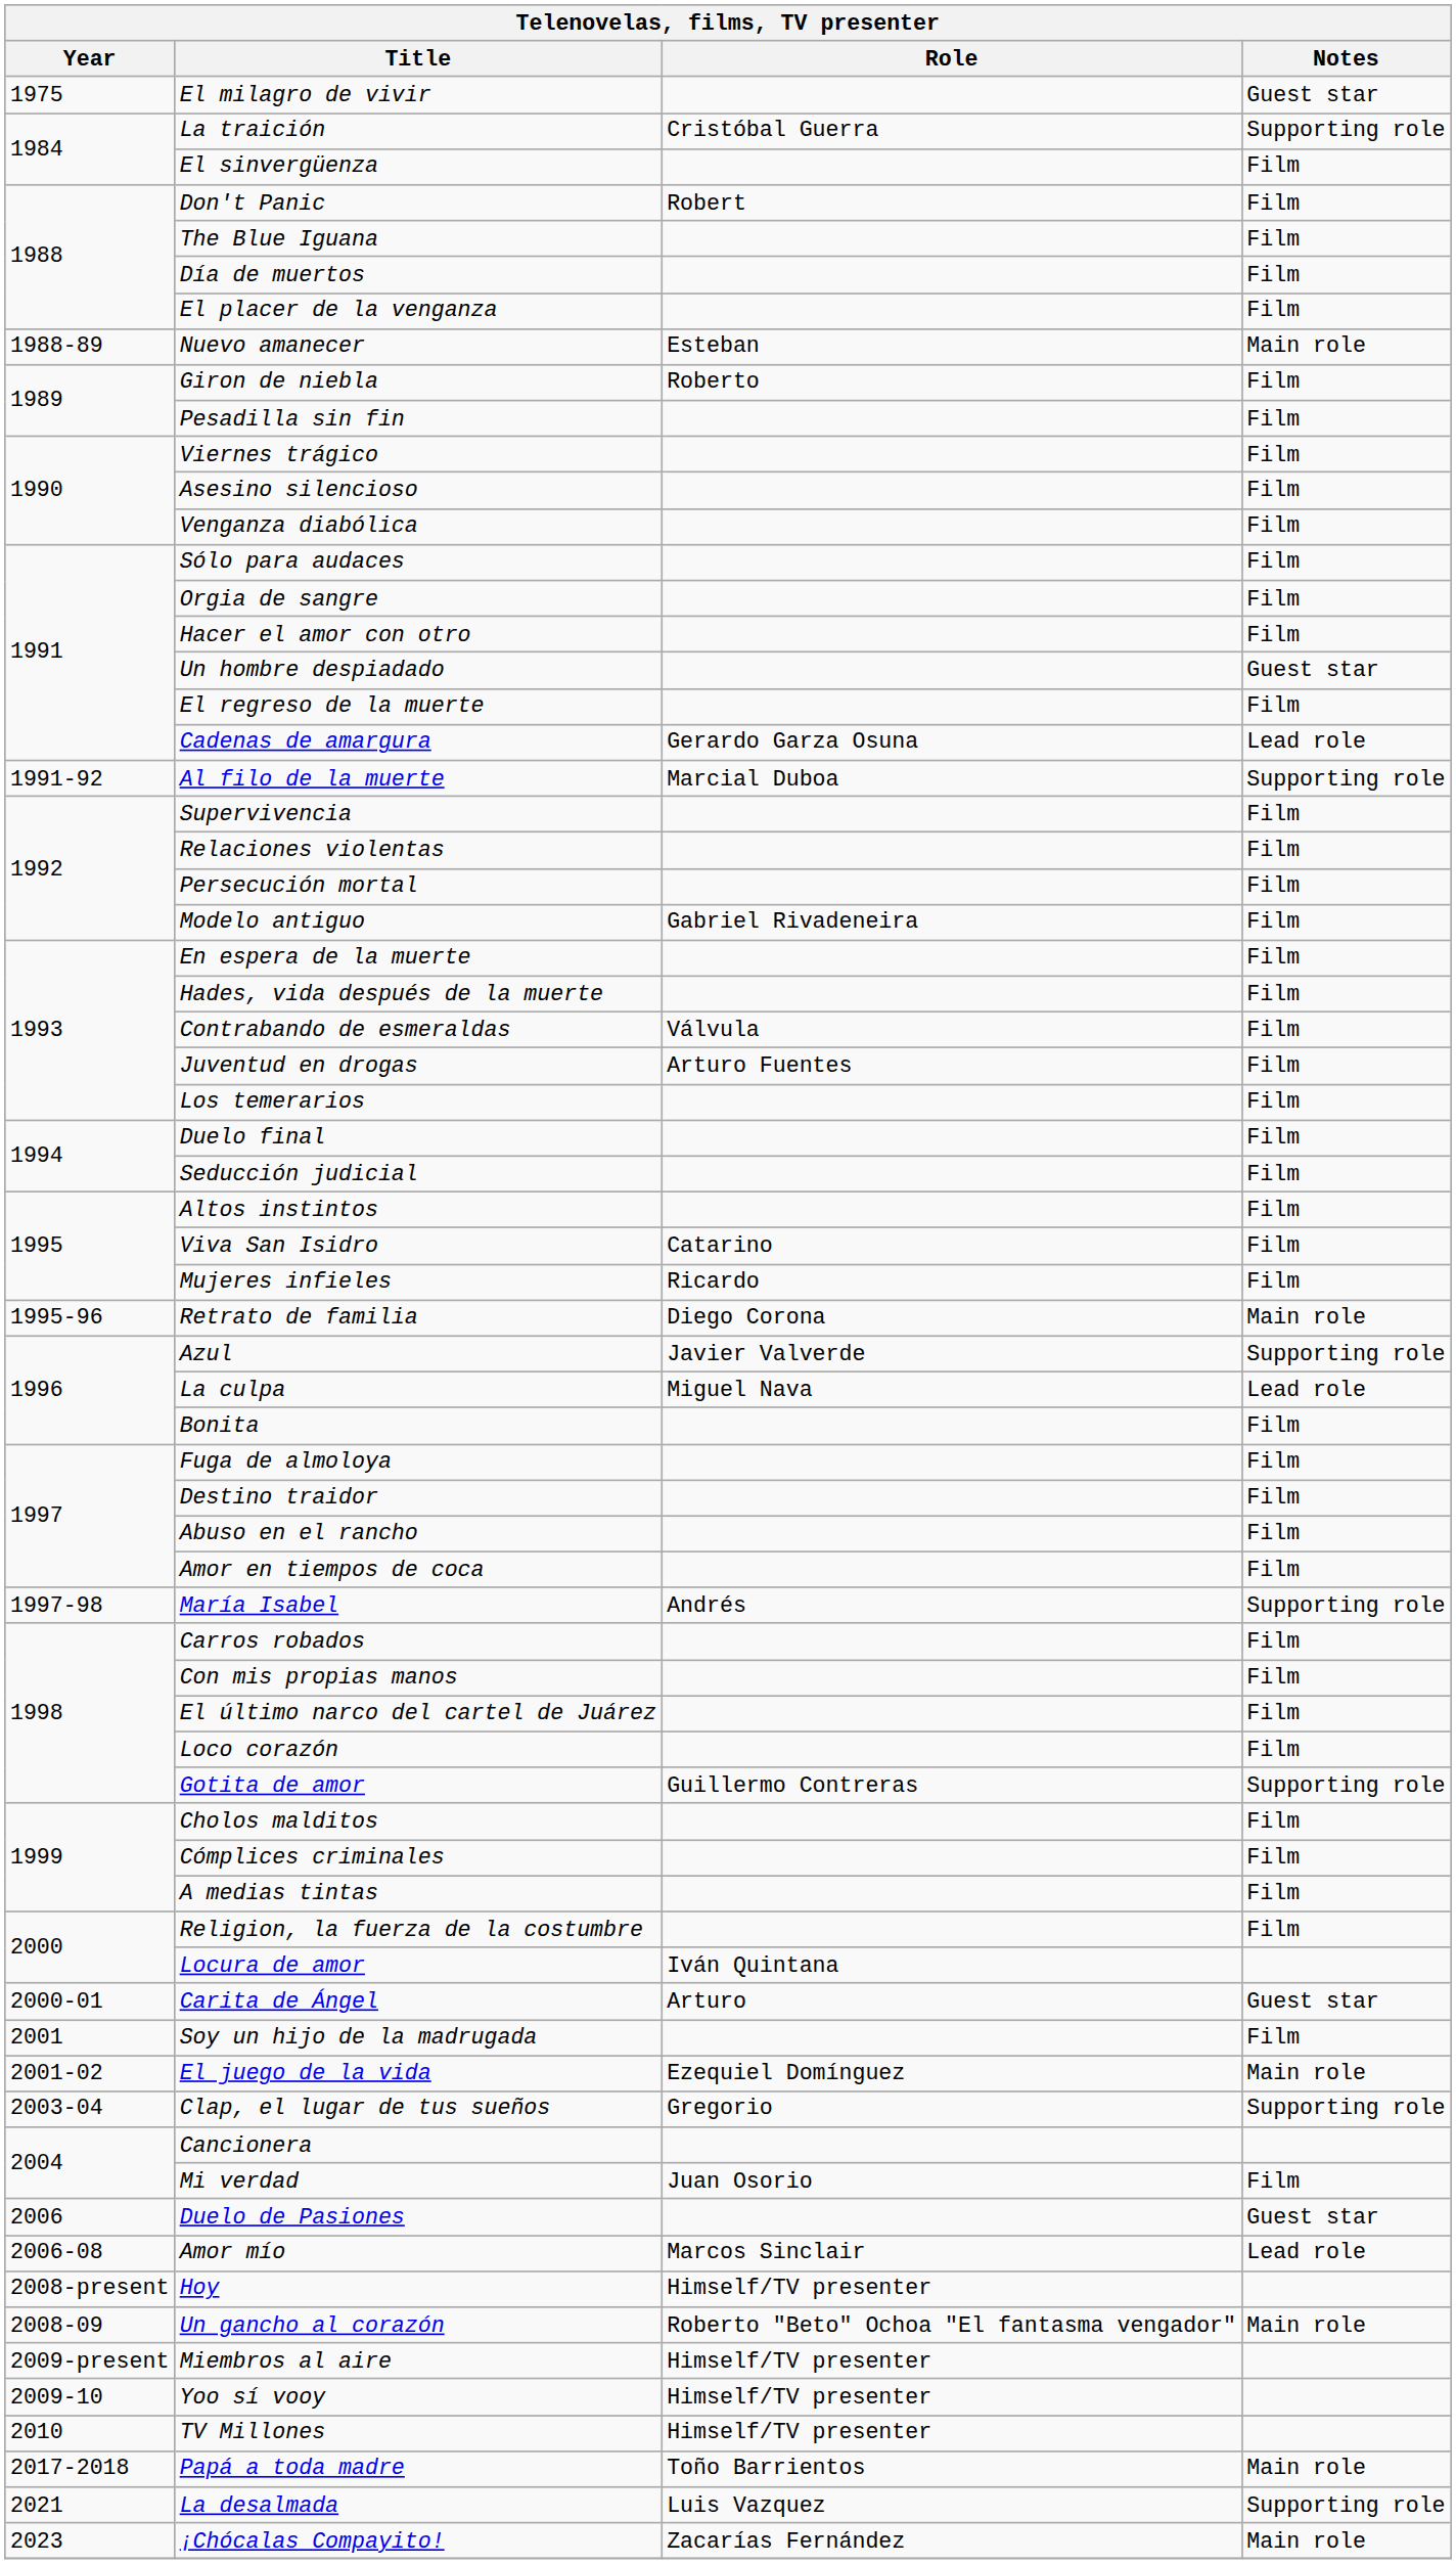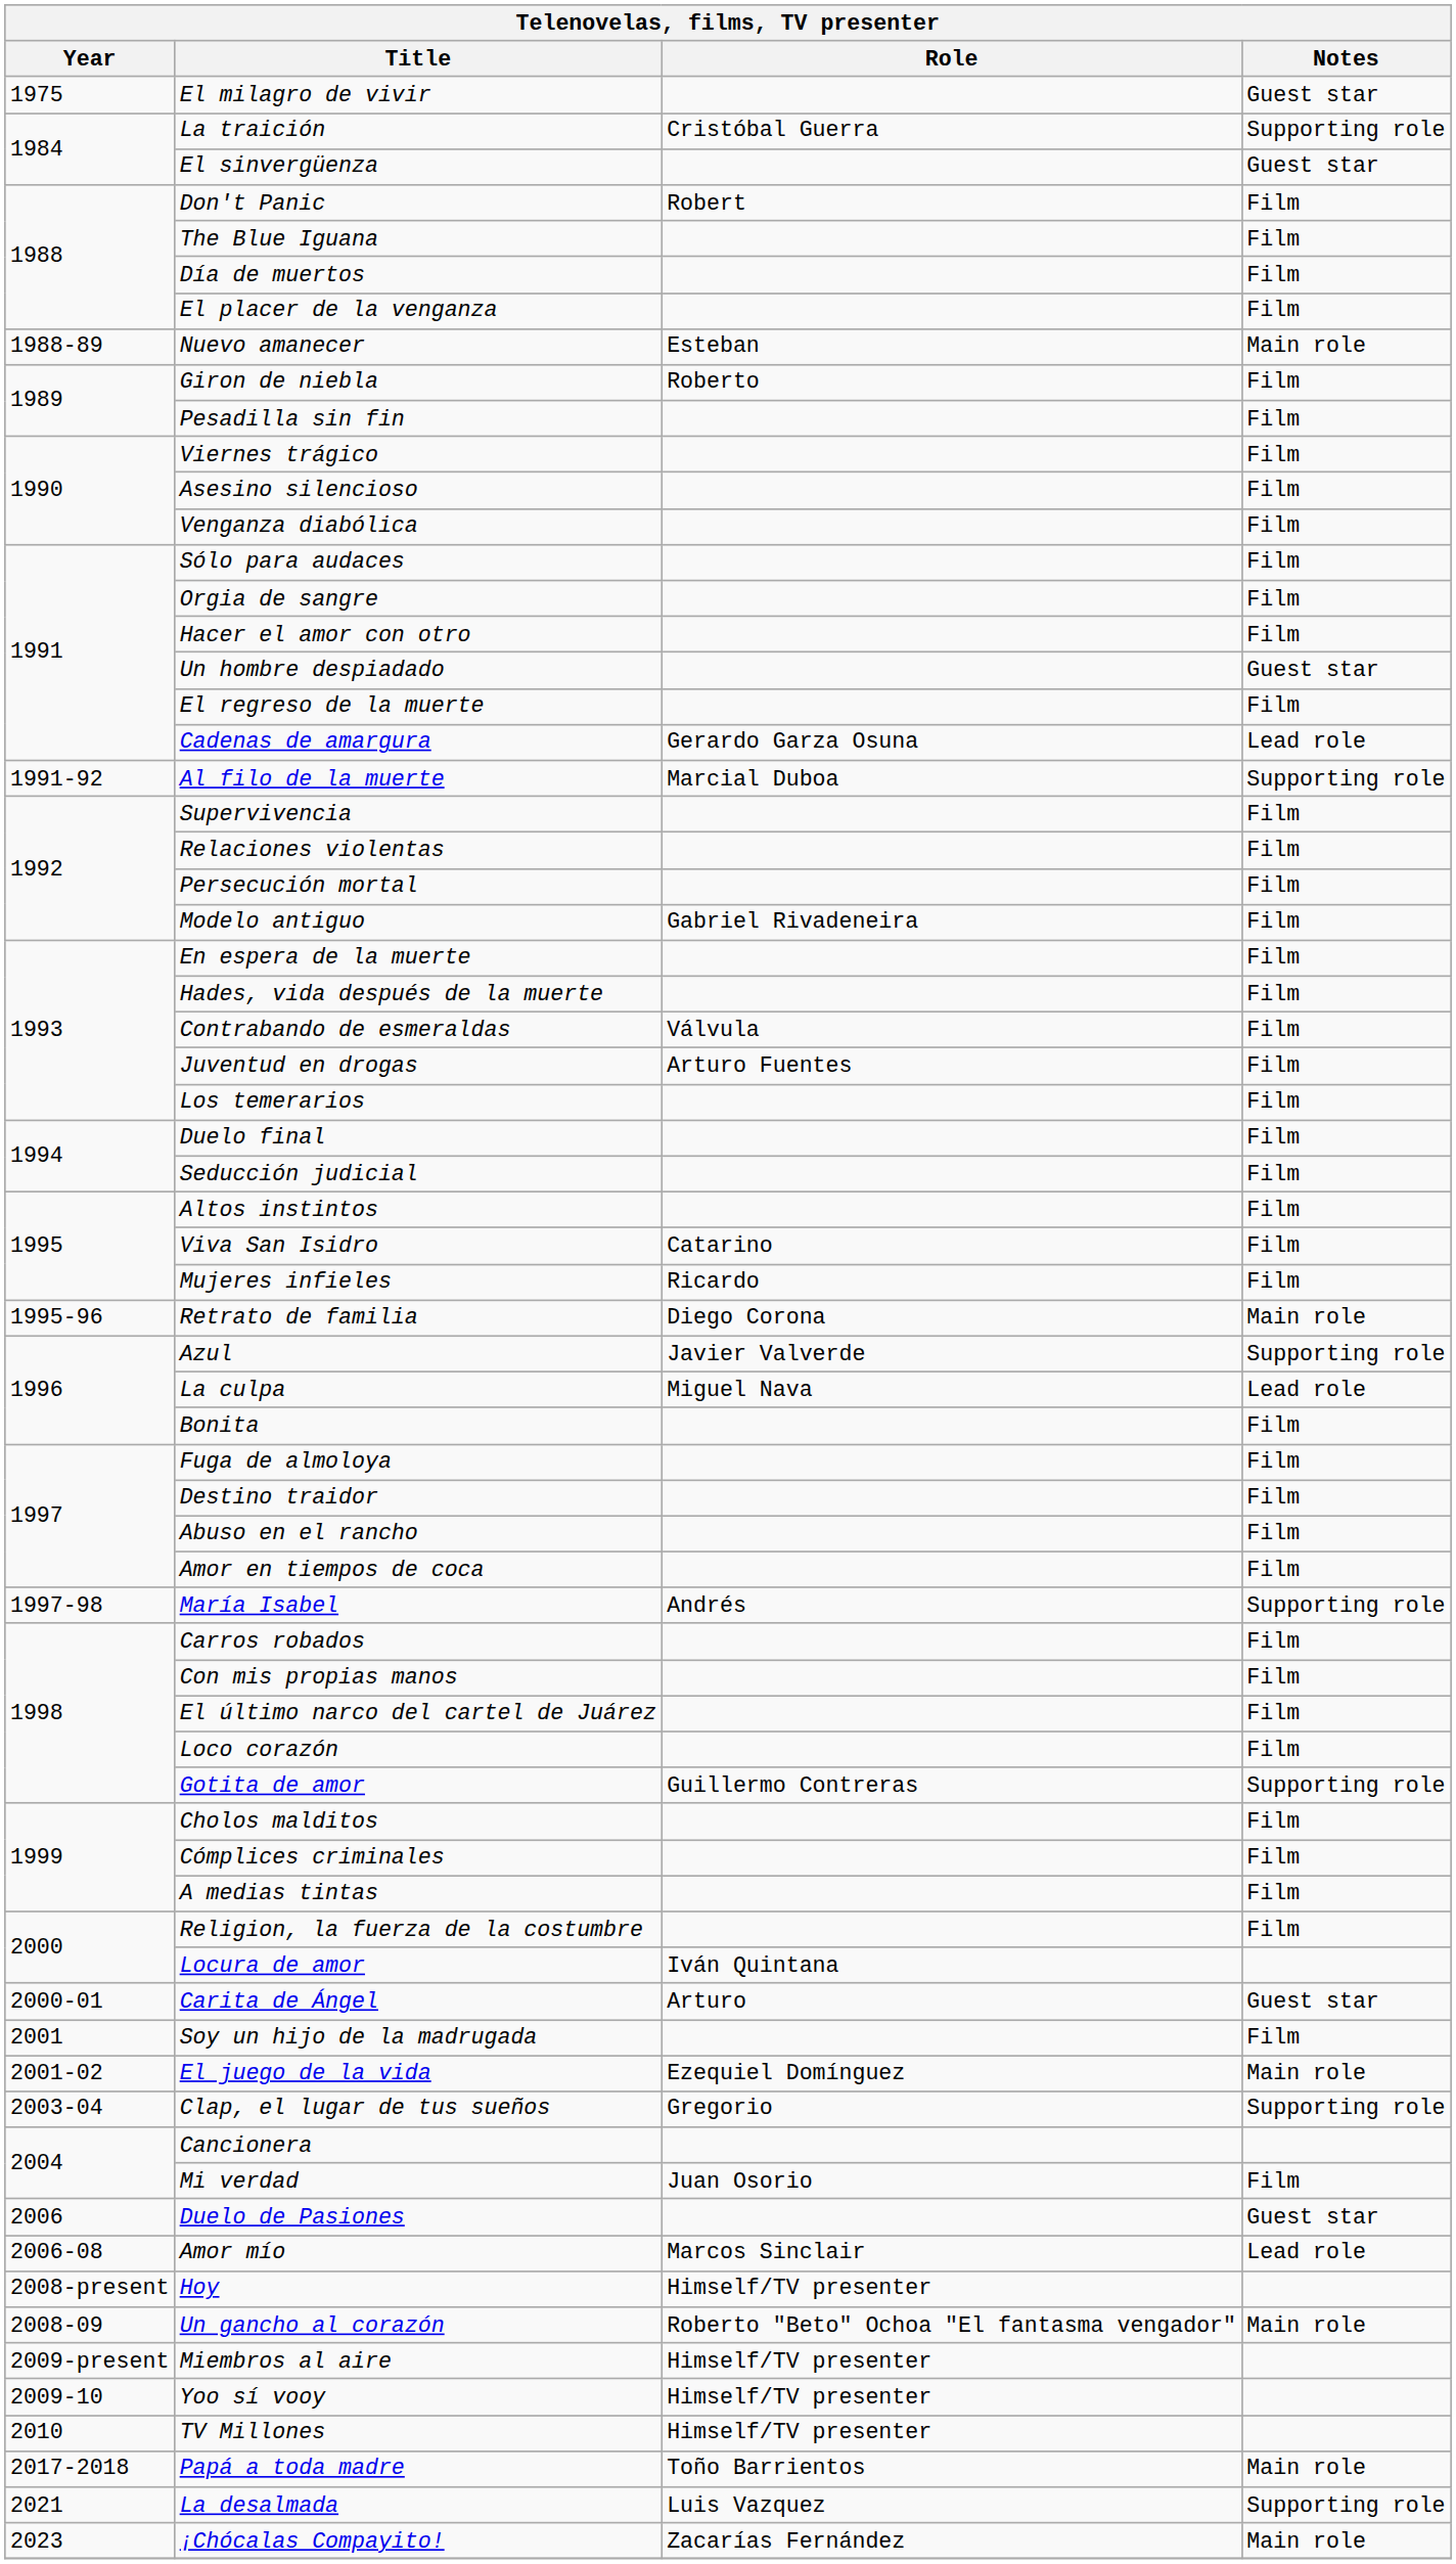 <table class="wikitable">
 <tr>
 <th colspan="5">Telenovelas, films, TV presenter</th>
 </tr>
 <tr>
 <th>Year</th>
 <th>Title</th>
 <th>Role</th>
 <th>Notes</th>
 </tr>
 <tr>
 <td>1975</td>
 <td><em>El milagro de vivir</em></td>
 <td></td>
 <td>Guest star</td>
 </tr>
 <tr>
 <td rowspan=2>1984</td>
 <td><em>La traición</em></td>
 <td>Cristóbal Guerra</td>
 <td>Supporting role</td>
 </tr>
 <tr>
 <td><em>El sinvergüenza</em></td>
 <td></td>
-<td>Film</td>
+<td>Guest star</td>
 </tr>
 <tr>
 <td rowspan=4>1988</td>
 <td><em>Don't Panic</em></td>
 <td>Robert</td>
 <td>Film</td>
 </tr>
 <tr>
 <td><em>The Blue Iguana</em></td>
 <td></td>
 <td>Film</td>
 </tr>
 <tr>
 <td><em>Día de muertos</em></td>
 <td></td>
 <td>Film</td>
 </tr>
 <tr>
 <td><em>El placer de la venganza</em></td>
 <td></td>
 <td>Film</td>
 </tr>
 <tr>
 <td>1988-89</td>
 <td><em>Nuevo amanecer</em></td>
 <td>Esteban</td>
 <td>Main role</td>
 </tr>
 <tr>
 <td rowspan=2>1989</td>
 <td><em>Giron de niebla</em></td>
 <td>Roberto</td>
 <td>Film</td>
 </tr>
 <tr>
 <td><em>Pesadilla sin fin</em></td>
 <td></td>
 <td>Film</td>
 </tr>
 <tr>
 <td rowspan=3>1990</td>
 <td><em>Viernes trágico</em></td>
 <td></td>
 <td>Film</td>
 </tr>
 <tr>
 <td><em>Asesino silencioso</em></td>
 <td></td>
 <td>Film</td>
 </tr>
 <tr>
 <td><em>Venganza diabólica</em></td>
 <td></td>
 <td>Film</td>
 </tr>
 <tr>
 <td rowspan=6>1991</td>
 <td><em>Sólo para audaces</em></td>
 <td></td>
 <td>Film</td>
 </tr>
 <tr>
 <td><em>Orgia de sangre</em></td>
 <td></td>
 <td>Film</td>
 </tr>
 <tr>
 <td><em>Hacer el amor con otro</em></td>
 <td></td>
 <td>Film</td>
 </tr>
 <tr>
 <td><em>Un hombre despiadado</em></td>
 <td></td>
 <td>Guest star</td>
 </tr>
 <tr>
 <td><em>El regreso de la muerte</em></td>
 <td></td>
 <td>Film</td>
 </tr>
 <tr>
 <td><em><a href='#'>Cadenas de amargura</a></em></td>
 <td>Gerardo Garza Osuna</td>
 <td>Lead role</td>
 </tr>
 <tr>
 <td>1991-92</td>
 <td><em><a href='#'>Al filo de la muerte</a></em></td>
 <td>Marcial Duboa</td>
 <td>Supporting role</td>
 </tr>
 <tr>
 <td rowspan=4>1992</td>
 <td><em>Supervivencia </em></td>
 <td></td>
 <td>Film</td>
 </tr>
 <tr>
 <td><em>Relaciones violentas</em></td>
 <td></td>
 <td>Film</td>
 </tr>
 <tr>
 <td><em>Persecución mortal</em></td>
 <td></td>
 <td>Film</td>
 </tr>
 <tr>
 <td><em>Modelo antiguo</em></td>
 <td>Gabriel Rivadeneira</td>
 <td>Film</td>
 </tr>
 <tr>
 <td rowspan=5>1993</td>
 <td><em>En espera de la muerte</em></td>
 <td></td>
 <td>Film</td>
 </tr>
 <tr>
 <td><em>Hades, vida después de la muerte</em></td>
 <td></td>
 <td>Film</td>
 </tr>
 <tr>
 <td><em>Contrabando de esmeraldas</em></td>
 <td>Válvula</td>
 <td>Film</td>
 </tr>
 <tr>
 <td><em>Juventud en drogas</em></td>
 <td>Arturo Fuentes</td>
 <td>Film</td>
 </tr>
 <tr>
 <td><em>Los temerarios</em></td>
 <td></td>
 <td>Film</td>
 </tr>
 <tr>
 <td rowspan=2>1994</td>
 <td><em>Duelo final</em></td>
 <td></td>
 <td>Film</td>
 </tr>
 <tr>
 <td><em>Seducción judicial</em></td>
 <td></td>
 <td>Film</td>
 </tr>
 <tr>
 <td rowspan=3>1995</td>
 <td><em>Altos instintos</em></td>
 <td></td>
 <td>Film</td>
 </tr>
 <tr>
 <td><em>Viva San Isidro</em></td>
 <td>Catarino</td>
 <td>Film</td>
 </tr>
 <tr>
 <td><em>Mujeres infieles</em></td>
 <td>Ricardo</td>
 <td>Film</td>
 </tr>
 <tr>
 <td>1995-96</td>
 <td><em>Retrato de familia</em></td>
 <td>Diego Corona</td>
 <td>Main role</td>
 </tr>
 <tr>
 <td rowspan=3>1996</td>
 <td><em>Azul</em></td>
 <td>Javier Valverde</td>
 <td>Supporting role</td>
 </tr>
 <tr>
 <td><em>La culpa</em></td>
 <td>Miguel Nava</td>
 <td>Lead role</td>
 </tr>
 <tr>
 <td><em>Bonita</em></td>
 <td></td>
 <td>Film</td>
 </tr>
 <tr>
 <td rowspan=4>1997</td>
 <td><em>Fuga de almoloya</em></td>
 <td></td>
 <td>Film</td>
 </tr>
 <tr>
 <td><em>Destino traidor</em></td>
 <td></td>
 <td>Film</td>
 </tr>
 <tr>
 <td><em>Abuso en el rancho</em></td>
 <td></td>
 <td>Film</td>
 </tr>
 <tr>
 <td><em>Amor en tiempos de coca</em></td>
 <td></td>
 <td>Film</td>
 </tr>
 <tr>
 <td>1997-98</td>
 <td><em><a href='#'>María Isabel</a></em></td>
 <td>Andrés</td>
 <td>Supporting role</td>
 </tr>
 <tr>
 <td rowspan=5>1998</td>
 <td><em>Carros robados</em></td>
 <td></td>
 <td>Film</td>
 </tr>
 <tr>
 <td><em>Con mis propias manos</em></td>
 <td></td>
 <td>Film</td>
 </tr>
 <tr>
 <td><em>El último narco del cartel de Juárez </em></td>
 <td></td>
 <td>Film</td>
 </tr>
 <tr>
 <td><em>Loco corazón</em></td>
 <td></td>
 <td>Film</td>
 </tr>
 <tr>
 <td><em><a href='#'>Gotita de amor</a></em></td>
 <td>Guillermo Contreras</td>
 <td>Supporting role</td>
 </tr>
 <tr>
 <td rowspan=3>1999</td>
 <td><em>Cholos malditos</em></td>
 <td></td>
 <td>Film</td>
 </tr>
 <tr>
 <td><em>Cómplices criminales</em></td>
 <td></td>
 <td>Film</td>
 </tr>
 <tr>
 <td><em>A medias tintas</em></td>
 <td></td>
 <td>Film</td>
 </tr>
 <tr>
 <td rowspan=2>2000</td>
 <td><em>Religion, la fuerza de la costumbre</em></td>
 <td></td>
 <td>Film</td>
 </tr>
 <tr>
 <td><em><a href='#'>Locura de amor</a></em></td>
 <td>Iván Quintana</td>
 <td></td>
 </tr>
 <tr>
 <td>2000-01</td>
 <td><em><a href='#'>Carita de Ángel</a></em></td>
 <td>Arturo</td>
 <td>Guest star</td>
 </tr>
 <tr>
 <td>2001</td>
 <td><em>Soy un hijo de la madrugada</em></td>
 <td></td>
 <td>Film</td>
 </tr>
 <tr>
 <td>2001-02</td>
 <td><em><a href='#'>El juego de la vida</a></em></td>
 <td>Ezequiel Domínguez</td>
 <td>Main role</td>
 </tr>
 <tr>
 <td>2003-04</td>
 <td><em>Clap, el lugar de tus sueños </em></td>
 <td>Gregorio</td>
 <td>Supporting role</td>
 </tr>
 <tr>
 <td rowspan=2>2004</td>
 <td><em>Cancionera</em></td>
 <td></td>
 <td></td>
 </tr>
 <tr>
 <td><em>Mi verdad </em></td>
 <td>Juan Osorio</td>
 <td>Film</td>
 </tr>
 <tr>
 <td>2006</td>
 <td><em><a href='#'>Duelo de Pasiones</a></em></td>
 <td></td>
 <td>Guest star</td>
 </tr>
 <tr>
 <td>2006-08</td>
 <td><em>Amor mío</em></td>
 <td>Marcos Sinclair</td>
 <td>Lead role</td>
 </tr>
 <tr>
 <td>2008-present</td>
 <td><em><a href='#'>Hoy</a></em></td>
 <td>Himself/TV presenter</td>
 <td></td>
 </tr>
 <tr>
 <td>2008-09</td>
 <td><em><a href='#'>Un gancho al corazón</a></em></td>
 <td>Roberto "Beto" Ochoa "El fantasma vengador"</td>
 <td>Main role</td>
 </tr>
 <tr>
 <td>2009-present</td>
 <td><em>Miembros al aire</em></td>
 <td>Himself/TV presenter</td>
 <td></td>
 </tr>
 <tr>
 <td>2009-10</td>
 <td><em>Yoo sí vooy</em></td>
 <td>Himself/TV presenter</td>
 <td></td>
 </tr>
 <tr>
 <td>2010</td>
 <td><em>TV Millones</em></td>
 <td>Himself/TV presenter</td>
 <td></td>
 </tr>
 <tr>
 <td>2017-2018</td>
 <td><em><a href='#'>Papá a toda madre</a></em></td>
 <td>Toño Barrientos</td>
 <td>Main role</td>
 </tr>
 <tr>
 <td>2021</td>
 <td><em><a href='#'>La desalmada</a></em></td>
 <td>Luis Vazquez</td>
 <td>Supporting role</td>
 </tr>
 <tr>
 <td>2023</td>
 <td><em><a href='#'>¡Chócalas Compayito!</a></em></td>
 <td>Zacarías Fernández</td>
 <td>Main role</td>
 </tr>
 <tr>
 </tr>
 </table>
